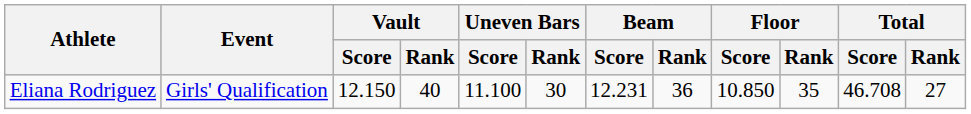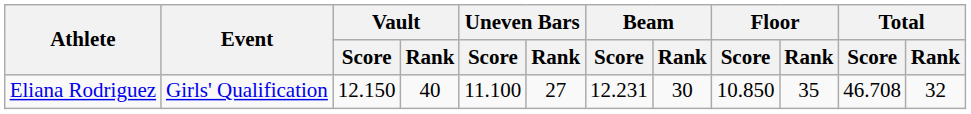 <table class="wikitable" border="1" style="font-size:90%">
 <tr>
 <th rowspan=2>Athlete</th>
 <th rowspan=2>Event</th>
 <th colspan=2>Vault</th>
 <th colspan=2>Uneven Bars</th>
 <th colspan=2>Beam</th>
 <th colspan=2>Floor</th>
 <th colspan=2>Total</th>
 </tr>
 <tr>
 <th>Score</th>
 <th>Rank</th>
 <th>Score</th>
 <th>Rank</th>
 <th>Score</th>
 <th>Rank</th>
 <th>Score</th>
 <th>Rank</th>
 <th>Score</th>
 <th>Rank</th>
 </tr>
 <tr>
 <td><a href='#'>Eliana Rodriguez</a></td>
 <td><a href='#'>Girls' Qualification</a></td>
 <td align=center>12.150</td>
 <td align=center>40</td>
 <td align=center>11.100</td>
+<td align=center>27</td>
+<td align=center>12.231</td>
 <td align=center>30</td>
-<td align=center>12.231</td>
-<td align=center>36</td>
 <td align=center>10.850</td>
 <td align=center>35</td>
 <td align=center>46.708</td>
-<td align=center>27</td>
+<td align=center>32</td>
 </tr>
 </table>
